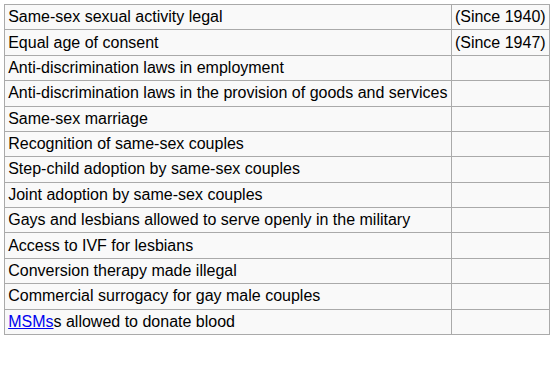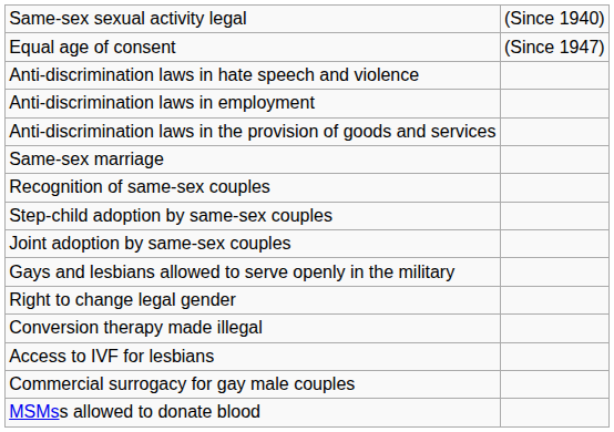 <table class="wikitable">
 <tr>
 <td>Same-sex sexual activity legal</td>
 <td> (Since 1940)</td>
 </tr>
 <tr>
 <td>Equal age of consent</td>
 <td> (Since 1947)</td>
+</tr>
+<tr>
+<td>Anti-discrimination laws in hate speech and violence</td>
+<td></td>
 </tr>
 <tr>
 <td>Anti-discrimination laws in employment</td>
 <td></td>
 </tr>
 <tr>
 <td>Anti-discrimination laws in the provision of goods and services</td>
 <td></td>
 </tr>
 <tr>
 <td>Same-sex marriage</td>
 <td></td>
 </tr>
 <tr>
 <td>Recognition of same-sex couples</td>
 <td></td>
 </tr>
 <tr>
 <td>Step-child adoption by same-sex couples</td>
 <td></td>
 </tr>
 <tr>
 <td>Joint adoption by same-sex couples</td>
 <td></td>
 </tr>
 <tr>
 <td>Gays and lesbians allowed to serve openly in the military</td>
 <td></td>
 </tr>
 <tr>
-<td>Access to IVF for lesbians</td>
+<td>Right to change legal gender</td>
 <td></td>
 </tr>
 <tr>
 <td>Conversion therapy made illegal</td>
+<td></td>
+</tr>
+<tr>
+<td>Access to IVF for lesbians</td>
 <td></td>
 </tr>
 <tr>
 <td>Commercial surrogacy for gay male couples</td>
 <td></td>
 </tr>
 <tr>
 <td><a href='#'>MSMs</a>s allowed to donate blood</td>
 <td></td>
 </tr>
 </table>
